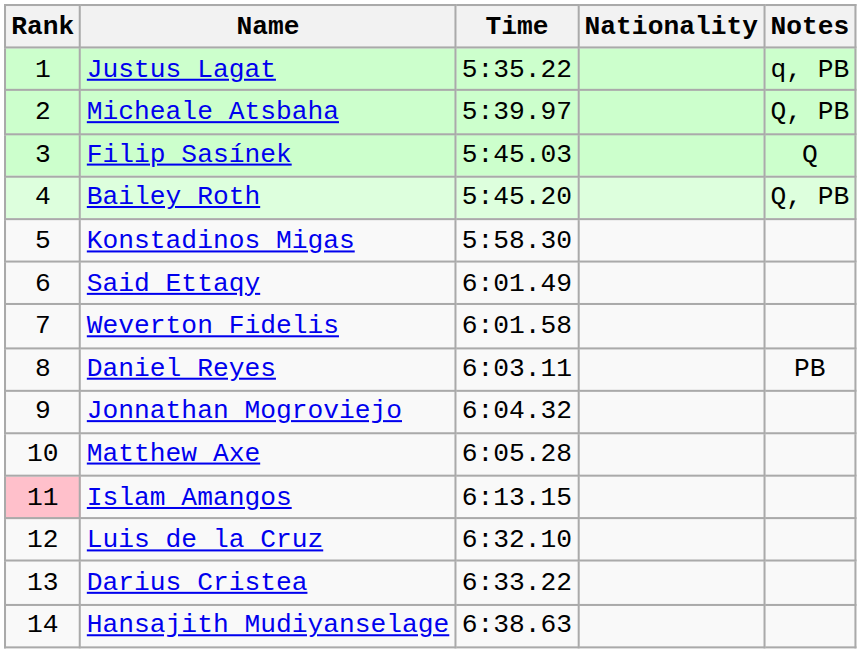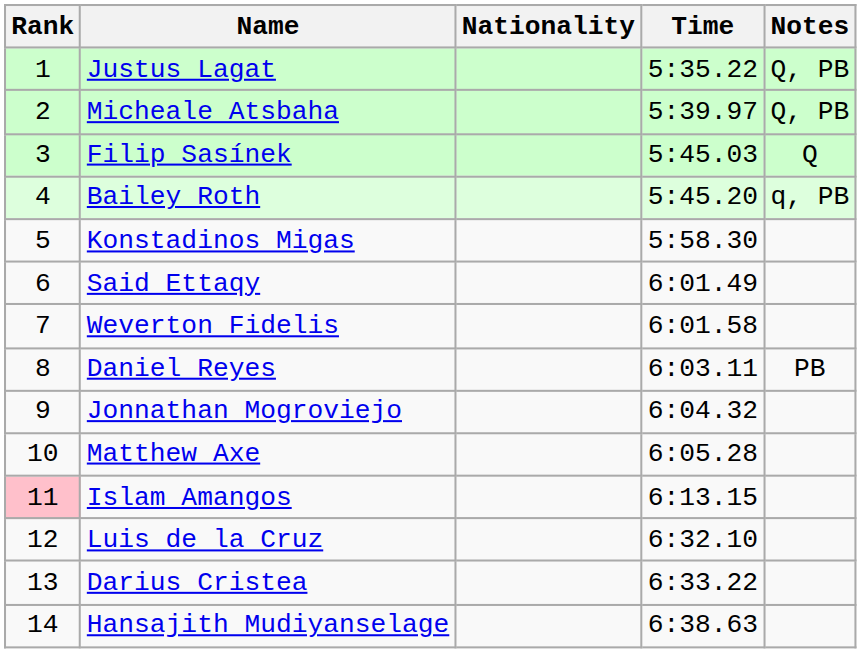 <table class="wikitable sortable" style="text-align:center">
 <tr>
 <th>Rank</th>
 <th>Name</th>
+<th>Nationality</th>
 <th>Time</th>
-<th>Nationality</th>
 <th>Notes</th>
 </tr>
 <tr bgcolor=ccffcc>
 <td>1</td>
 <td align=left><a href='#'>Justus Lagat</a></td>
+<td align=left></td>
 <td>5:35.22</td>
-<td align=left></td>
-<td>q, PB</td>
+<td>Q, PB</td>
 </tr>
 <tr bgcolor=ccffcc>
 <td>2</td>
 <td align=left><a href='#'>Micheale Atsbaha</a></td>
+<td align=left></td>
 <td>5:39.97</td>
-<td align=left></td>
 <td>Q, PB</td>
 </tr>
 <tr bgcolor=ccffcc>
 <td>3</td>
 <td align=left><a href='#'>Filip Sasínek</a></td>
+<td align=left></td>
 <td>5:45.03</td>
-<td align=left></td>
 <td>Q</td>
 </tr>
 <tr bgcolor=ddffdd>
 <td>4</td>
 <td align=left><a href='#'>Bailey Roth</a></td>
+<td align=left></td>
 <td>5:45.20</td>
-<td align=left></td>
-<td>Q, PB</td>
+<td>q, PB</td>
 </tr>
 <tr>
 <td>5</td>
 <td align=left><a href='#'>Konstadinos Migas</a></td>
+<td align=left></td>
 <td>5:58.30</td>
-<td align=left></td>
 <td></td>
 </tr>
 <tr>
 <td>6</td>
 <td align=left><a href='#'>Said Ettaqy</a></td>
+<td align=left></td>
 <td>6:01.49</td>
-<td align=left></td>
 <td></td>
 </tr>
 <tr>
 <td>7</td>
 <td align=left><a href='#'>Weverton Fidelis</a></td>
+<td align=left></td>
 <td>6:01.58</td>
-<td align=left></td>
 <td></td>
 </tr>
 <tr>
 <td>8</td>
 <td align=left><a href='#'>Daniel Reyes</a></td>
+<td align=left></td>
 <td>6:03.11</td>
-<td align=left></td>
 <td>PB</td>
 </tr>
 <tr>
 <td>9</td>
 <td align=left><a href='#'>Jonnathan Mogroviejo</a></td>
+<td align=left></td>
 <td>6:04.32</td>
-<td align=left></td>
 <td></td>
 </tr>
 <tr>
 <td>10</td>
 <td align=left><a href='#'>Matthew Axe</a></td>
+<td align=left></td>
 <td>6:05.28</td>
-<td align=left></td>
 <td></td>
 </tr>
 <tr>
 <td style="background: pink;">11</td>
 <td align=left><a href='#'>Islam Amangos</a></td>
+<td align=left></td>
 <td>6:13.15</td>
-<td align=left></td>
 <td></td>
 </tr>
 <tr>
 <td>12</td>
 <td align=left><a href='#'>Luis de la Cruz</a></td>
+<td align=left></td>
 <td>6:32.10</td>
-<td align=left></td>
 <td></td>
 </tr>
 <tr>
 <td>13</td>
 <td align=left><a href='#'>Darius Cristea</a></td>
+<td align=left></td>
 <td>6:33.22</td>
-<td align=left></td>
 <td></td>
 </tr>
 <tr>
 <td>14</td>
 <td align=left><a href='#'>Hansajith Mudiyanselage</a></td>
+<td align=left></td>
 <td>6:38.63</td>
-<td align=left></td>
 <td></td>
 </tr>
 </table>
